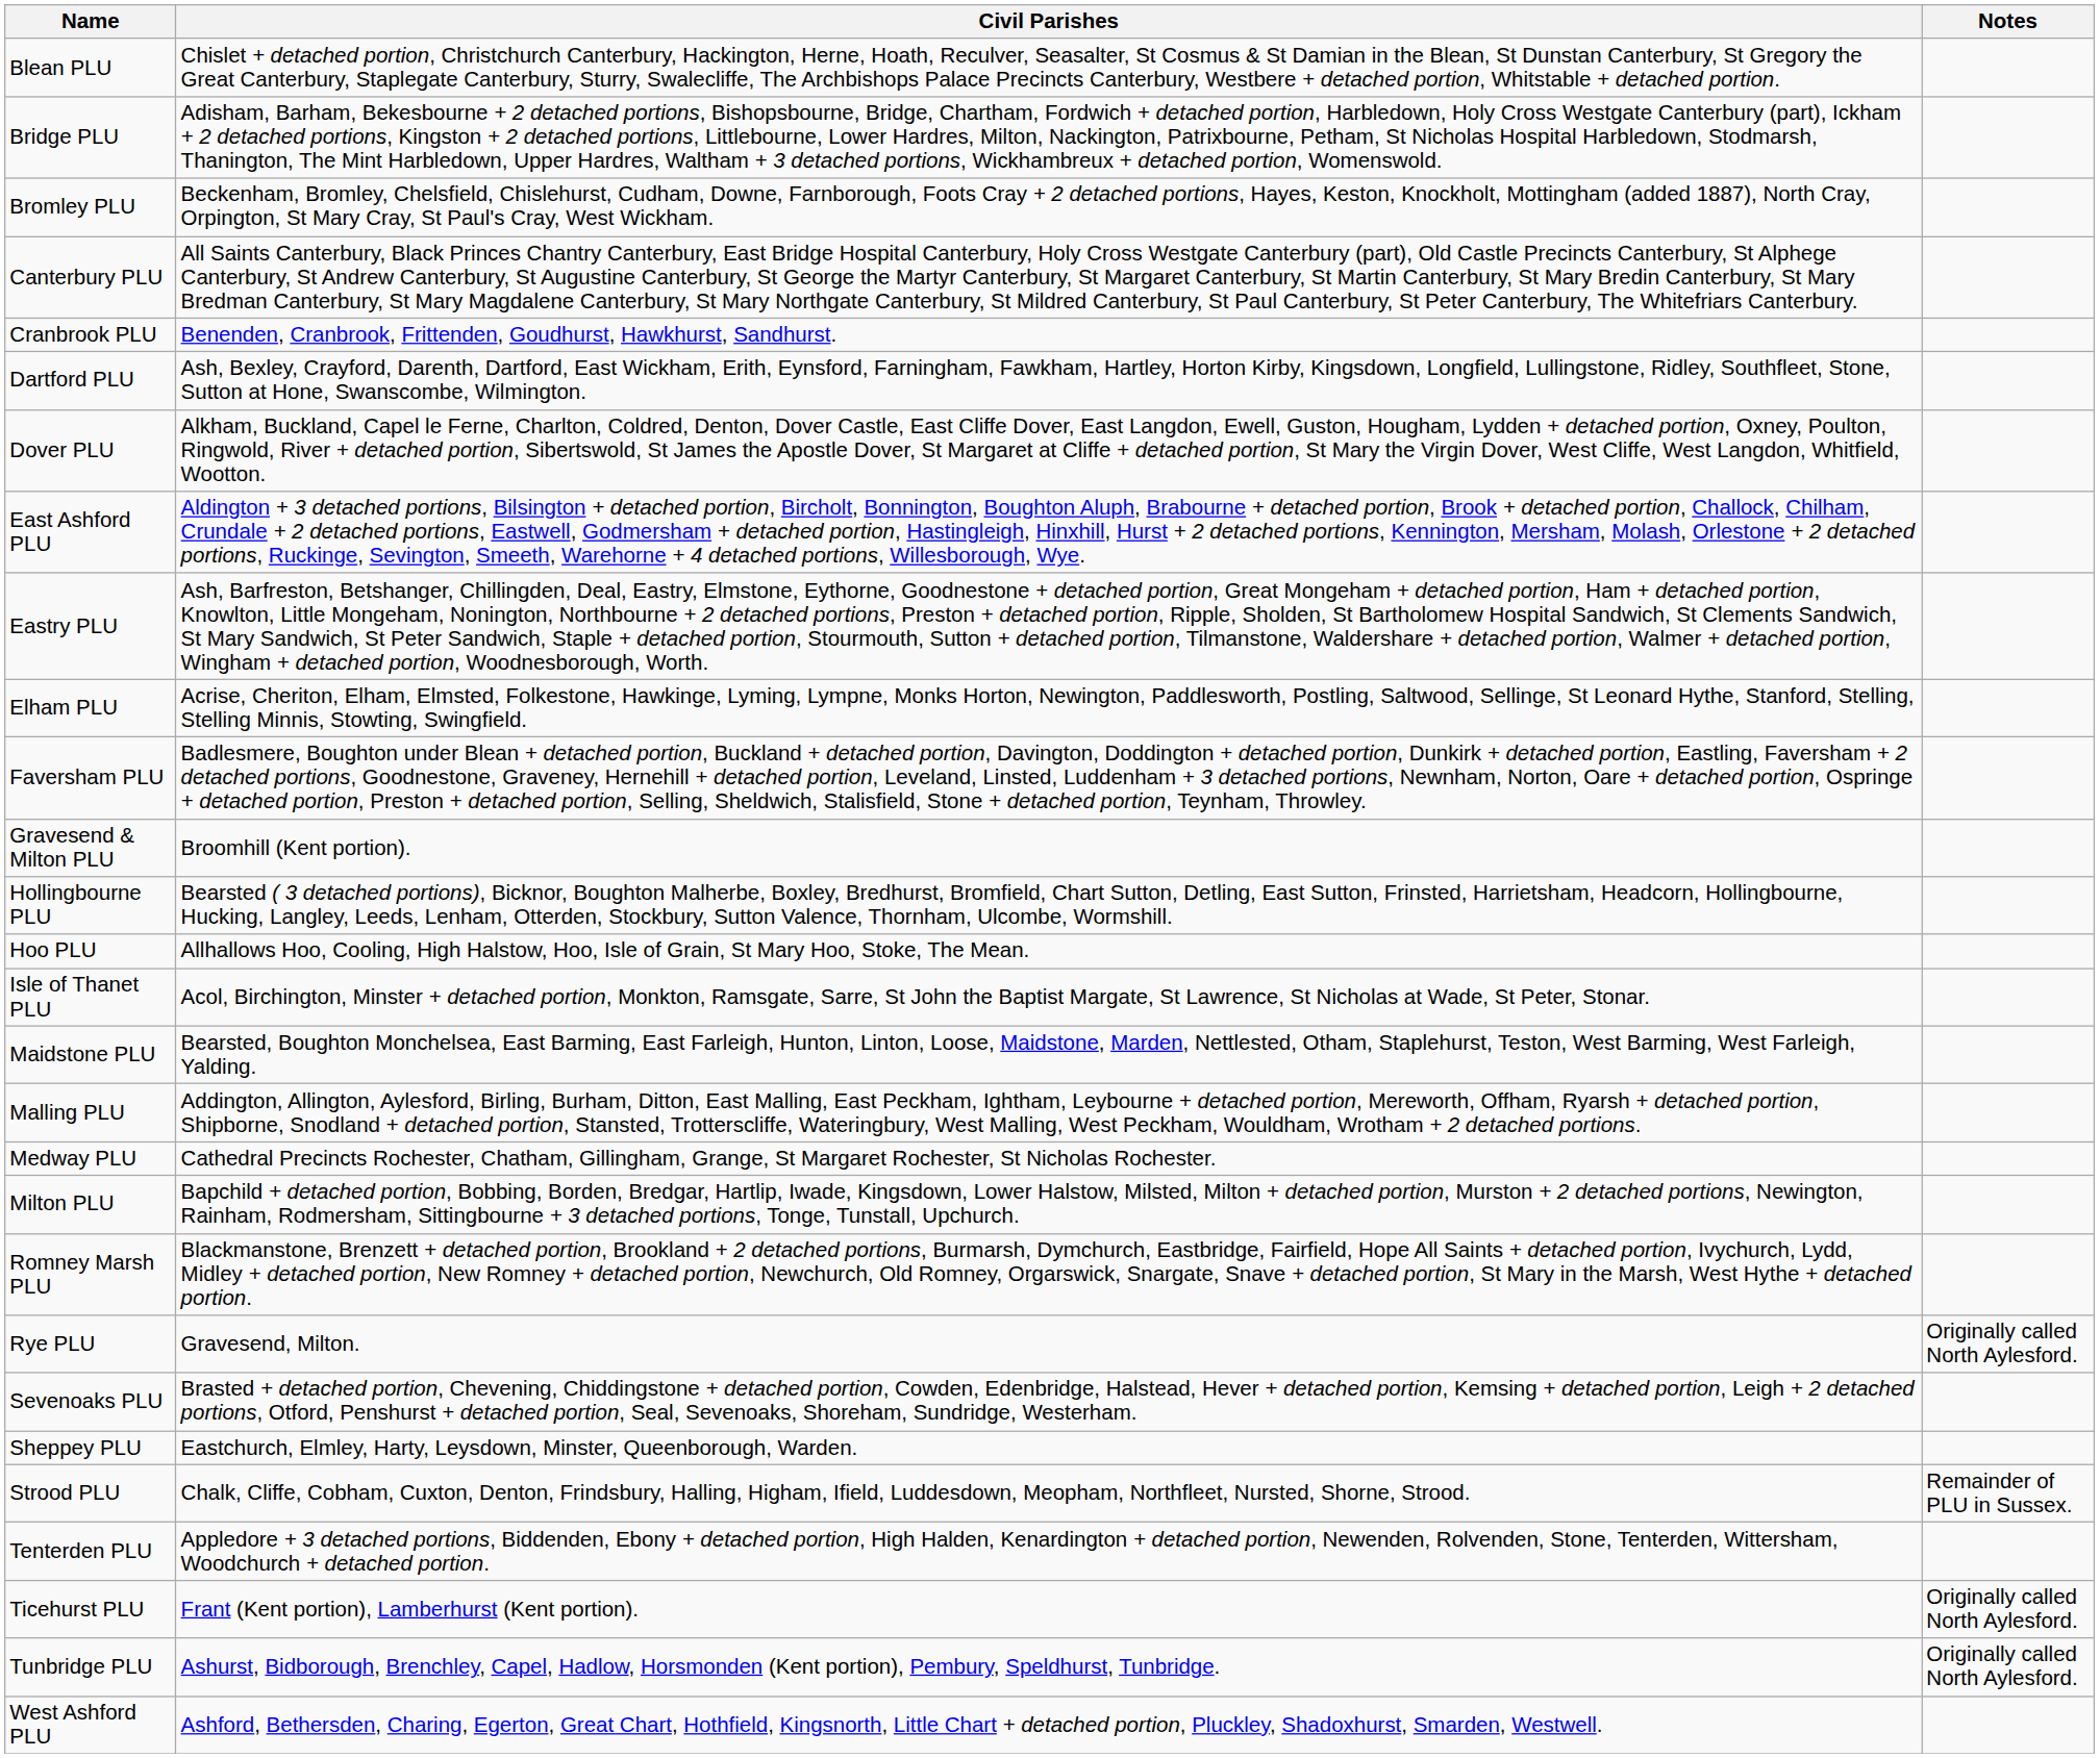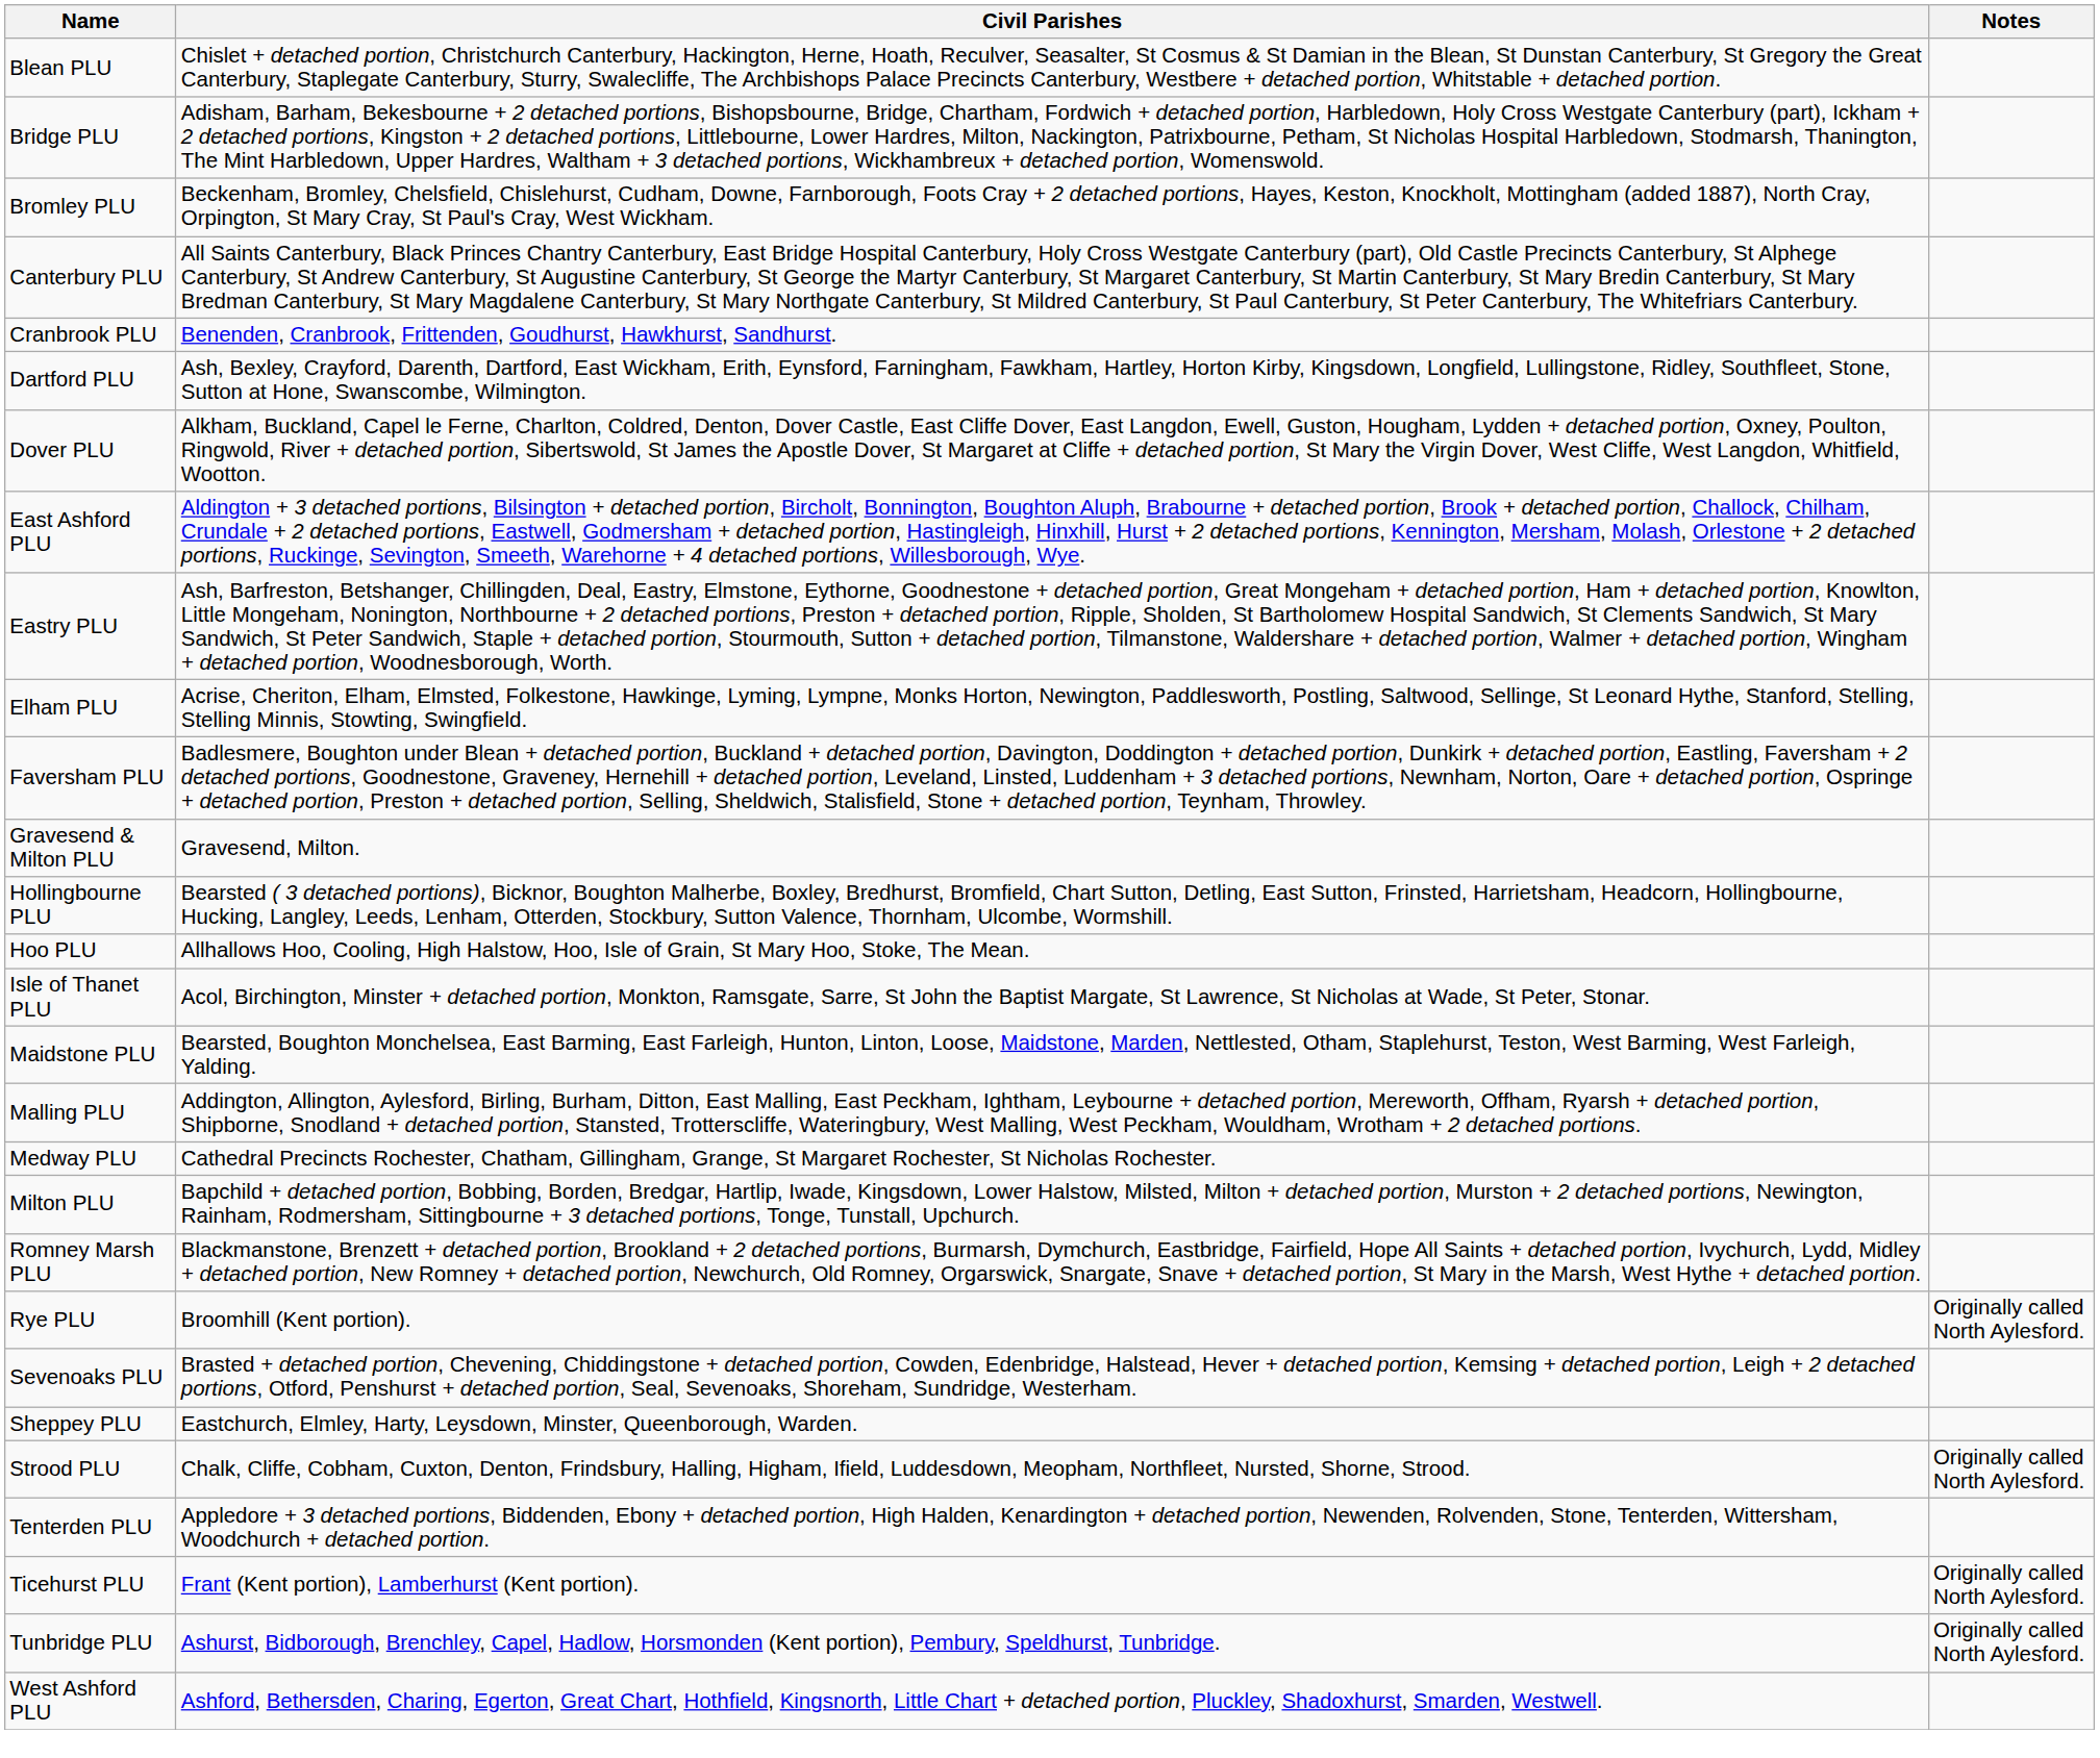 <table class="wikitable">
 <tr>
 <th>Name</th>
 <th>Civil Parishes</th>
 <th>Notes</th>
 </tr>
 <tr>
 <td>Blean PLU</td>
 <td>Chislet <em>+ detached portion</em>, Christchurch Canterbury, Hackington, Herne, Hoath, Reculver, Seasalter, St Cosmus & St Damian in the Blean, St Dunstan Canterbury, St Gregory the Great Canterbury, Staplegate Canterbury, Sturry, Swalecliffe, The Archbishops Palace Precincts Canterbury, Westbere <em>+ detached portion</em>, Whitstable <em>+ detached portion</em>.</td>
 <td></td>
 </tr>
 <tr>
 <td>Bridge PLU</td>
 <td>Adisham, Barham, Bekesbourne <em>+ 2 detached portions</em>, Bishopsbourne, Bridge, Chartham, Fordwich <em>+ detached portion</em>, Harbledown, Holy Cross Westgate Canterbury (part), Ickham <em>+ 2 detached portions</em>, Kingston <em>+ 2 detached portions</em>, Littlebourne, Lower Hardres, Milton, Nackington, Patrixbourne, Petham, St Nicholas Hospital Harbledown, Stodmarsh, Thanington, The Mint Harbledown, Upper Hardres, Waltham <em>+ 3 detached portions</em>, Wickhambreux <em>+ detached portion</em>, Womenswold.</td>
 <td></td>
 </tr>
 <tr>
 <td>Bromley PLU</td>
 <td>Beckenham, Bromley, Chelsfield, Chislehurst, Cudham, Downe, Farnborough, Foots Cray <em>+ 2 detached portions</em>, Hayes, Keston, Knockholt, Mottingham (added 1887), North Cray, Orpington, St Mary Cray, St Paul's Cray, West Wickham.</td>
 <td></td>
 </tr>
 <tr>
 <td>Canterbury PLU</td>
 <td>All Saints Canterbury, Black Princes Chantry Canterbury, East Bridge Hospital Canterbury, Holy Cross Westgate Canterbury (part), Old Castle Precincts Canterbury, St Alphege Canterbury, St Andrew Canterbury, St Augustine Canterbury, St George the Martyr Canterbury, St Margaret Canterbury, St Martin Canterbury, St Mary Bredin Canterbury, St Mary Bredman Canterbury, St Mary Magdalene Canterbury, St Mary Northgate Canterbury, St Mildred Canterbury, St Paul Canterbury, St Peter Canterbury, The Whitefriars Canterbury.</td>
 <td></td>
 </tr>
 <tr>
 <td>Cranbrook PLU</td>
 <td><a href='#'>Benenden</a>, <a href='#'>Cranbrook</a>, <a href='#'>Frittenden</a>, <a href='#'>Goudhurst</a>, <a href='#'>Hawkhurst</a>, <a href='#'>Sandhurst</a>.</td>
 <td></td>
 </tr>
 <tr>
 <td>Dartford PLU</td>
 <td>Ash, Bexley, Crayford, Darenth, Dartford, East Wickham, Erith, Eynsford, Farningham, Fawkham, Hartley, Horton Kirby, Kingsdown, Longfield, Lullingstone, Ridley, Southfleet, Stone, Sutton at Hone, Swanscombe, Wilmington.</td>
 <td></td>
 </tr>
 <tr>
 <td>Dover PLU</td>
 <td>Alkham, Buckland, Capel le Ferne, Charlton, Coldred, Denton, Dover Castle, East Cliffe Dover, East Langdon, Ewell, Guston, Hougham, Lydden <em>+ detached portion</em>, Oxney, Poulton, Ringwold, River <em>+ detached portion</em>, Sibertswold, St James the Apostle Dover, St Margaret at Cliffe <em>+ detached portion</em>, St Mary the Virgin Dover, West Cliffe, West Langdon, Whitfield, Wootton.</td>
 <td></td>
 </tr>
 <tr>
 <td>East Ashford PLU</td>
 <td><a href='#'>Aldington</a> <em>+ 3 detached portions</em>, <a href='#'>Bilsington</a> <em>+ detached portion</em>, <a href='#'>Bircholt</a>, <a href='#'>Bonnington</a>, <a href='#'>Boughton Aluph</a>, <a href='#'>Brabourne</a> <em>+ detached portion</em>, <a href='#'>Brook</a> <em>+ detached portion</em>, <a href='#'>Challock</a>, <a href='#'>Chilham</a>, <a href='#'>Crundale</a> <em>+ 2 detached portions</em>, <a href='#'>Eastwell</a>, <a href='#'>Godmersham</a> <em>+ detached portion</em>, <a href='#'>Hastingleigh</a>, <a href='#'>Hinxhill</a>, <a href='#'>Hurst</a> <em>+ 2 detached portions</em>, <a href='#'>Kennington</a>, <a href='#'>Mersham</a>, <a href='#'>Molash</a>, <a href='#'>Orlestone</a> <em>+ 2 detached portions</em>, <a href='#'>Ruckinge</a>, <a href='#'>Sevington</a>, <a href='#'>Smeeth</a>, <a href='#'>Warehorne</a> <em>+ 4 detached portions</em>, <a href='#'>Willesborough</a>, <a href='#'>Wye</a>.</td>
 <td></td>
 </tr>
 <tr>
 <td>Eastry PLU</td>
 <td>Ash, Barfreston, Betshanger, Chillingden, Deal, Eastry, Elmstone, Eythorne, Goodnestone <em>+ detached portion</em>, Great Mongeham <em>+ detached portion</em>, Ham <em>+ detached portion</em>, Knowlton, Little Mongeham, Nonington, Northbourne <em>+ 2 detached portions</em>, Preston <em>+ detached portion</em>, Ripple, Sholden, St Bartholomew Hospital Sandwich, St Clements Sandwich, St Mary Sandwich, St Peter Sandwich, Staple <em>+ detached portion</em>, Stourmouth, Sutton <em>+ detached portion</em>, Tilmanstone, Waldershare <em>+ detached portion</em>, Walmer <em>+ detached portion</em>, Wingham <em>+ detached portion</em>, Woodnesborough, Worth.</td>
 <td></td>
 </tr>
 <tr>
 <td>Elham PLU</td>
 <td>Acrise, Cheriton, Elham, Elmsted, Folkestone, Hawkinge, Lyming, Lympne, Monks Horton, Newington, Paddlesworth, Postling, Saltwood, Sellinge, St Leonard Hythe, Stanford, Stelling, Stelling Minnis, Stowting, Swingfield.</td>
 <td></td>
 </tr>
 <tr>
 <td>Faversham PLU</td>
 <td>Badlesmere, Boughton under Blean <em>+ detached portion</em>, Buckland <em>+ detached portion</em>, Davington, Doddington <em>+ detached portion</em>, Dunkirk <em>+ detached portion</em>, Eastling, Faversham <em>+ 2 detached portions</em>, Goodnestone, Graveney, Hernehill <em>+ detached portion</em>, Leveland, Linsted, Luddenham <em>+ 3 detached portions</em>, Newnham, Norton, Oare <em>+ detached portion</em>, Ospringe <em>+ detached portion</em>, Preston <em>+ detached portion</em>, Selling, Sheldwich, Stalisfield, Stone <em>+ detached portion</em>, Teynham, Throwley.</td>
 <td></td>
 </tr>
 <tr>
 <td>Gravesend & Milton PLU</td>
-<td>Broomhill (Kent portion).</td>
+<td>Gravesend, Milton.</td>
 <td></td>
 </tr>
 <tr>
 <td>Hollingbourne PLU</td>
 <td>Bearsted <em>( 3 detached portions)</em>, Bicknor, Boughton Malherbe, Boxley, Bredhurst, Bromfield, Chart Sutton, Detling, East Sutton, Frinsted, Harrietsham, Headcorn, Hollingbourne, Hucking, Langley, Leeds, Lenham, Otterden, Stockbury, Sutton Valence, Thornham, Ulcombe, Wormshill.</td>
 <td></td>
 </tr>
 <tr>
 <td>Hoo PLU</td>
 <td>Allhallows Hoo, Cooling, High Halstow, Hoo, Isle of Grain, St Mary Hoo, Stoke, The Mean.</td>
 <td></td>
 </tr>
 <tr>
 <td>Isle of Thanet PLU</td>
 <td>Acol, Birchington, Minster <em>+ detached portion</em>, Monkton, Ramsgate, Sarre, St John the Baptist Margate, St Lawrence, St Nicholas at Wade, St Peter, Stonar.</td>
 <td></td>
 </tr>
 <tr>
 <td>Maidstone PLU</td>
 <td>Bearsted, Boughton Monchelsea, East Barming, East Farleigh, Hunton, Linton, Loose, <a href='#'>Maidstone</a>, <a href='#'>Marden</a>, Nettlested, Otham, Staplehurst, Teston, West Barming, West Farleigh, Yalding.</td>
 <td></td>
 </tr>
 <tr>
 <td>Malling PLU</td>
 <td>Addington, Allington, Aylesford, Birling, Burham, Ditton, East Malling, East Peckham, Ightham, Leybourne <em>+ detached portion</em>, Mereworth, Offham, Ryarsh <em>+ detached portion</em>, Shipborne, Snodland <em>+ detached portion</em>, Stansted, Trotterscliffe, Wateringbury, West Malling, West Peckham, Wouldham, Wrotham <em>+ 2 detached portions</em>.</td>
 <td></td>
 </tr>
 <tr>
 <td>Medway PLU</td>
 <td>Cathedral Precincts Rochester, Chatham, Gillingham, Grange, St Margaret Rochester, St Nicholas Rochester.</td>
 <td></td>
 </tr>
 <tr>
 <td>Milton PLU</td>
 <td>Bapchild <em>+ detached portion</em>, Bobbing, Borden, Bredgar, Hartlip, Iwade, Kingsdown, Lower Halstow, Milsted, Milton <em>+ detached portion</em>, Murston <em>+ 2 detached portions</em>, Newington, Rainham, Rodmersham, Sittingbourne <em>+ 3 detached portions</em>, Tonge, Tunstall, Upchurch.</td>
 <td></td>
 </tr>
 <tr>
 <td>Romney Marsh PLU</td>
 <td>Blackmanstone, Brenzett <em>+ detached portion</em>, Brookland <em>+ 2 detached portions</em>, Burmarsh, Dymchurch, Eastbridge, Fairfield, Hope All Saints <em>+ detached portion</em>, Ivychurch, Lydd, Midley <em>+ detached portion</em>, New Romney <em>+ detached portion</em>, Newchurch, Old Romney, Orgarswick, Snargate, Snave <em>+ detached portion</em>, St Mary in the Marsh, West Hythe <em>+ detached portion</em>.</td>
 <td></td>
 </tr>
 <tr>
 <td>Rye PLU</td>
-<td>Gravesend, Milton.</td>
+<td>Broomhill (Kent portion).</td>
 <td>Originally called North Aylesford.</td>
 </tr>
 <tr>
 <td>Sevenoaks PLU</td>
 <td>Brasted <em>+ detached portion</em>, Chevening, Chiddingstone <em>+ detached portion</em>, Cowden, Edenbridge, Halstead, Hever <em>+ detached portion</em>, Kemsing <em>+ detached portion</em>, Leigh <em>+ 2 detached portions</em>, Otford, Penshurst <em>+ detached portion</em>, Seal, Sevenoaks, Shoreham, Sundridge, Westerham.</td>
 <td></td>
 </tr>
 <tr>
 <td>Sheppey PLU</td>
 <td>Eastchurch, Elmley, Harty, Leysdown, Minster, Queenborough, Warden.</td>
 <td></td>
 </tr>
 <tr>
 <td>Strood PLU</td>
 <td>Chalk, Cliffe, Cobham, Cuxton, Denton, Frindsbury, Halling, Higham, Ifield, Luddesdown, Meopham, Northfleet, Nursted, Shorne, Strood.</td>
-<td>Remainder of PLU in Sussex.</td>
+<td>Originally called North Aylesford.</td>
 </tr>
 <tr>
 <td>Tenterden PLU</td>
 <td>Appledore <em>+ 3 detached portions</em>, Biddenden, Ebony <em>+ detached portion</em>, High Halden, Kenardington <em>+ detached portion</em>, Newenden, Rolvenden, Stone, Tenterden, Wittersham, Woodchurch <em>+ detached portion</em>.</td>
 <td></td>
 </tr>
 <tr>
 <td>Ticehurst PLU</td>
 <td><a href='#'>Frant</a> (Kent portion), <a href='#'>Lamberhurst</a> (Kent portion).</td>
 <td>Originally called North Aylesford.</td>
 </tr>
 <tr>
 <td>Tunbridge PLU</td>
 <td><a href='#'>Ashurst</a>, <a href='#'>Bidborough</a>, <a href='#'>Brenchley</a>, <a href='#'>Capel</a>, <a href='#'>Hadlow</a>, <a href='#'>Horsmonden</a> (Kent portion), <a href='#'>Pembury</a>, <a href='#'>Speldhurst</a>, <a href='#'>Tunbridge</a>.</td>
 <td>Originally called North Aylesford.</td>
 </tr>
 <tr>
 <td>West Ashford PLU</td>
 <td><a href='#'>Ashford</a>, <a href='#'>Bethersden</a>, <a href='#'>Charing</a>, <a href='#'>Egerton</a>, <a href='#'>Great Chart</a>, <a href='#'>Hothfield</a>, <a href='#'>Kingsnorth</a>, <a href='#'>Little Chart</a> <em>+ detached portion</em>, <a href='#'>Pluckley</a>, <a href='#'>Shadoxhurst</a>, <a href='#'>Smarden</a>, <a href='#'>Westwell</a>.</td>
 <td></td>
 </tr>
 </table>
